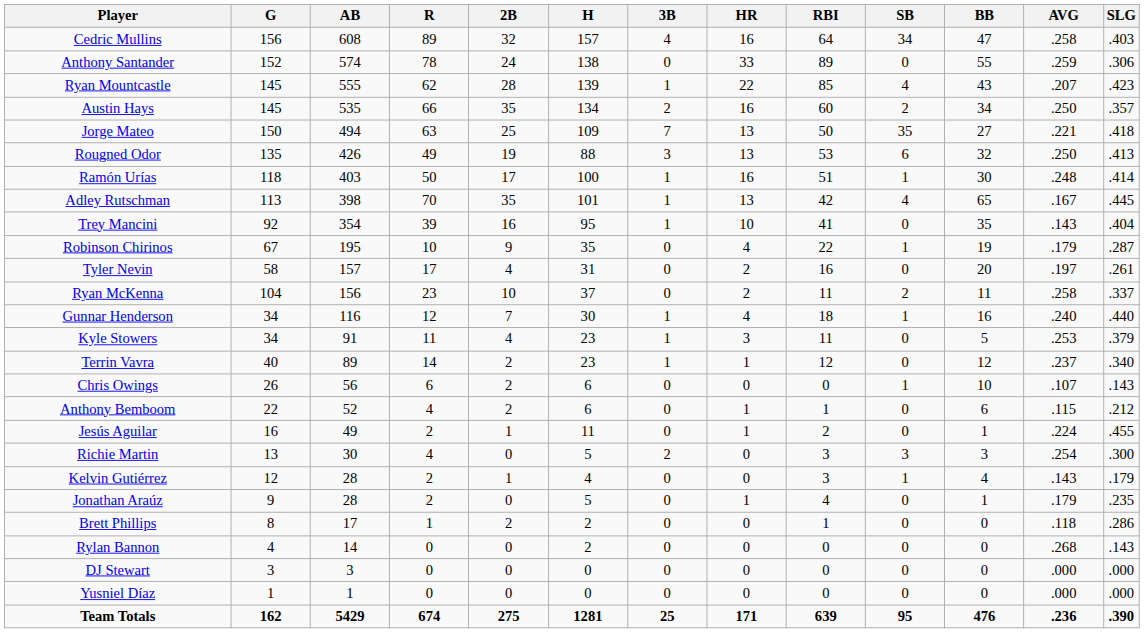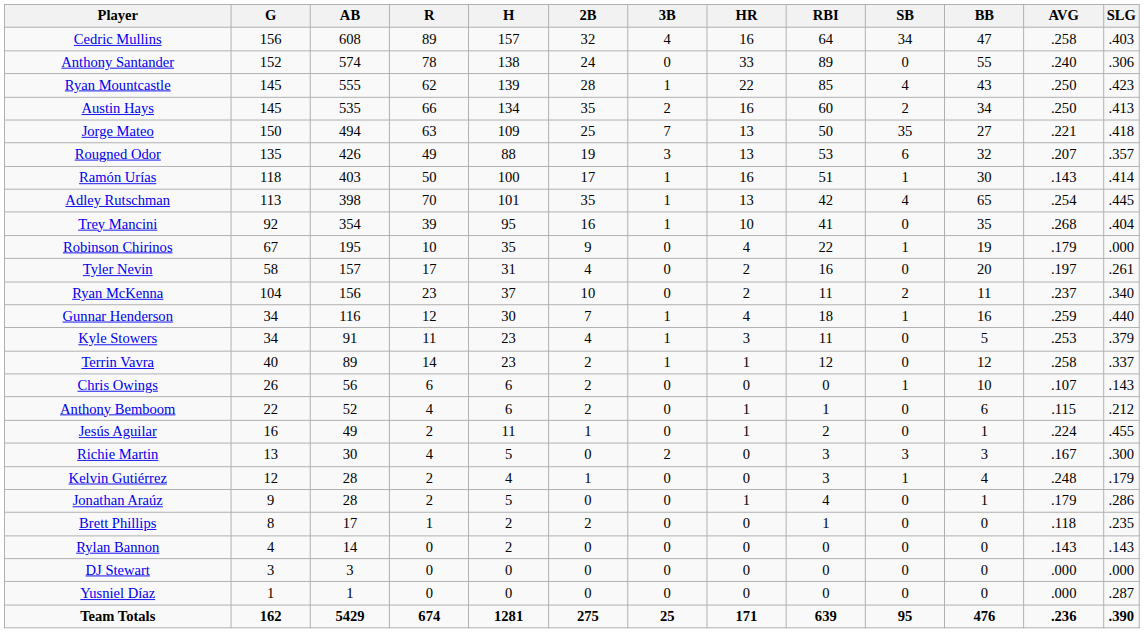 <table class=wikitable style="text-align:center">
 <tr>
 <th bgcolor=#DDDDFF; width="20%">Player</th>
 <th bgcolor=#DDDDFF; width="7%">G</th>
 <th bgcolor=#DDDDFF; width="7%">AB</th>
 <th bgcolor=#DDDDFF; width="7%">R</th>
+<th bgcolor=#DDDDFF; width="7%">H</th>
 <th bgcolor=#DDDDFF; width="7%">2B</th>
-<th bgcolor=#DDDDFF; width="7%">H</th>
 <th bgcolor=#DDDDFF; width="7%">3B</th>
 <th bgcolor=#DDDDFF; width="7%">HR</th>
 <th bgcolor=#DDDDFF; width="7%">RBI</th>
 <th bgcolor=#DDDDFF; width="7%">SB</th>
 <th bgcolor=#DDDDFF; width="7%">BB</th>
 <th bgcolor=#DDDDFF; width="7%">AVG</th>
 <th bgcolor=#DDDDFF; width="7%">SLG</th>
 </tr>
 <tr>
 <td><a href='#'>Cedric Mullins</a></td>
 <td>156</td>
 <td>608</td>
 <td>89</td>
+<td>157</td>
 <td>32</td>
-<td>157</td>
 <td>4</td>
 <td>16</td>
 <td>64</td>
 <td>34</td>
 <td>47</td>
 <td>.258</td>
 <td>.403</td>
 </tr>
 <tr>
 <td><a href='#'>Anthony Santander</a></td>
 <td>152</td>
 <td>574</td>
 <td>78</td>
+<td>138</td>
 <td>24</td>
-<td>138</td>
 <td>0</td>
 <td>33</td>
 <td>89</td>
 <td>0</td>
 <td>55</td>
-<td>.259</td>
+<td>.240</td>
 <td>.306</td>
 </tr>
 <tr>
 <td><a href='#'>Ryan Mountcastle</a></td>
 <td>145</td>
 <td>555</td>
 <td>62</td>
+<td>139</td>
 <td>28</td>
-<td>139</td>
 <td>1</td>
 <td>22</td>
 <td>85</td>
 <td>4</td>
 <td>43</td>
-<td>.207</td>
+<td>.250</td>
 <td>.423</td>
 </tr>
 <tr>
 <td><a href='#'>Austin Hays</a></td>
 <td>145</td>
 <td>535</td>
 <td>66</td>
+<td>134</td>
 <td>35</td>
-<td>134</td>
 <td>2</td>
 <td>16</td>
 <td>60</td>
 <td>2</td>
 <td>34</td>
 <td>.250</td>
-<td>.357</td>
+<td>.413</td>
 </tr>
 <tr>
 <td><a href='#'>Jorge Mateo</a></td>
 <td>150</td>
 <td>494</td>
 <td>63</td>
+<td>109</td>
 <td>25</td>
-<td>109</td>
 <td>7</td>
 <td>13</td>
 <td>50</td>
 <td>35</td>
 <td>27</td>
 <td>.221</td>
 <td>.418</td>
 </tr>
 <tr>
 <td><a href='#'>Rougned Odor</a></td>
 <td>135</td>
 <td>426</td>
 <td>49</td>
+<td>88</td>
 <td>19</td>
-<td>88</td>
 <td>3</td>
 <td>13</td>
 <td>53</td>
 <td>6</td>
 <td>32</td>
-<td>.250</td>
-<td>.413</td>
+<td>.207</td>
+<td>.357</td>
 </tr>
 <tr>
 <td><a href='#'>Ramón Urías</a></td>
 <td>118</td>
 <td>403</td>
 <td>50</td>
+<td>100</td>
 <td>17</td>
-<td>100</td>
 <td>1</td>
 <td>16</td>
 <td>51</td>
 <td>1</td>
 <td>30</td>
-<td>.248</td>
+<td>.143</td>
 <td>.414</td>
 </tr>
 <tr>
 <td><a href='#'>Adley Rutschman</a></td>
 <td>113</td>
 <td>398</td>
 <td>70</td>
+<td>101</td>
 <td>35</td>
-<td>101</td>
 <td>1</td>
 <td>13</td>
 <td>42</td>
 <td>4</td>
 <td>65</td>
-<td>.167</td>
+<td>.254</td>
 <td>.445</td>
 </tr>
 <tr>
 <td><a href='#'>Trey Mancini</a></td>
 <td>92</td>
 <td>354</td>
 <td>39</td>
+<td>95</td>
 <td>16</td>
-<td>95</td>
 <td>1</td>
 <td>10</td>
 <td>41</td>
 <td>0</td>
 <td>35</td>
-<td>.143</td>
+<td>.268</td>
 <td>.404</td>
 </tr>
 <tr>
 <td><a href='#'>Robinson Chirinos</a></td>
 <td>67</td>
 <td>195</td>
 <td>10</td>
+<td>35</td>
 <td>9</td>
-<td>35</td>
 <td>0</td>
 <td>4</td>
 <td>22</td>
 <td>1</td>
 <td>19</td>
 <td>.179</td>
-<td>.287</td>
+<td>.000</td>
 </tr>
 <tr>
 <td><a href='#'>Tyler Nevin</a></td>
 <td>58</td>
 <td>157</td>
 <td>17</td>
+<td>31</td>
 <td>4</td>
-<td>31</td>
 <td>0</td>
 <td>2</td>
 <td>16</td>
 <td>0</td>
 <td>20</td>
 <td>.197</td>
 <td>.261</td>
 </tr>
 <tr>
 <td><a href='#'>Ryan McKenna</a></td>
 <td>104</td>
 <td>156</td>
 <td>23</td>
+<td>37</td>
 <td>10</td>
-<td>37</td>
 <td>0</td>
 <td>2</td>
 <td>11</td>
 <td>2</td>
 <td>11</td>
-<td>.258</td>
-<td>.337</td>
+<td>.237</td>
+<td>.340</td>
 </tr>
 <tr>
 <td><a href='#'>Gunnar Henderson</a></td>
 <td>34</td>
 <td>116</td>
 <td>12</td>
+<td>30</td>
 <td>7</td>
-<td>30</td>
 <td>1</td>
 <td>4</td>
 <td>18</td>
 <td>1</td>
 <td>16</td>
-<td>.240</td>
+<td>.259</td>
 <td>.440</td>
 </tr>
 <tr>
 <td><a href='#'>Kyle Stowers</a></td>
 <td>34</td>
 <td>91</td>
 <td>11</td>
+<td>23</td>
 <td>4</td>
-<td>23</td>
 <td>1</td>
 <td>3</td>
 <td>11</td>
 <td>0</td>
 <td>5</td>
 <td>.253</td>
 <td>.379</td>
 </tr>
 <tr>
 <td><a href='#'>Terrin Vavra</a></td>
 <td>40</td>
 <td>89</td>
 <td>14</td>
+<td>23</td>
 <td>2</td>
-<td>23</td>
 <td>1</td>
 <td>1</td>
 <td>12</td>
 <td>0</td>
 <td>12</td>
-<td>.237</td>
-<td>.340</td>
+<td>.258</td>
+<td>.337</td>
 </tr>
 <tr>
 <td><a href='#'>Chris Owings</a></td>
 <td>26</td>
 <td>56</td>
 <td>6</td>
+<td>6</td>
 <td>2</td>
-<td>6</td>
 <td>0</td>
 <td>0</td>
 <td>0</td>
 <td>1</td>
 <td>10</td>
 <td>.107</td>
 <td>.143</td>
 </tr>
 <tr>
 <td><a href='#'>Anthony Bemboom</a></td>
 <td>22</td>
 <td>52</td>
 <td>4</td>
+<td>6</td>
 <td>2</td>
-<td>6</td>
 <td>0</td>
 <td>1</td>
 <td>1</td>
 <td>0</td>
 <td>6</td>
 <td>.115</td>
 <td>.212</td>
 </tr>
 <tr>
 <td><a href='#'>Jesús Aguilar</a></td>
 <td>16</td>
 <td>49</td>
 <td>2</td>
+<td>11</td>
 <td>1</td>
-<td>11</td>
 <td>0</td>
 <td>1</td>
 <td>2</td>
 <td>0</td>
 <td>1</td>
 <td>.224</td>
 <td>.455</td>
 </tr>
 <tr>
 <td><a href='#'>Richie Martin</a></td>
 <td>13</td>
 <td>30</td>
 <td>4</td>
+<td>5</td>
 <td>0</td>
-<td>5</td>
 <td>2</td>
 <td>0</td>
 <td>3</td>
 <td>3</td>
 <td>3</td>
-<td>.254</td>
+<td>.167</td>
 <td>.300</td>
 </tr>
 <tr>
 <td><a href='#'>Kelvin Gutiérrez</a></td>
 <td>12</td>
 <td>28</td>
 <td>2</td>
+<td>4</td>
 <td>1</td>
-<td>4</td>
 <td>0</td>
 <td>0</td>
 <td>3</td>
 <td>1</td>
 <td>4</td>
-<td>.143</td>
+<td>.248</td>
 <td>.179</td>
 </tr>
 <tr>
 <td><a href='#'>Jonathan Araúz</a></td>
 <td>9</td>
 <td>28</td>
 <td>2</td>
+<td>5</td>
 <td>0</td>
-<td>5</td>
 <td>0</td>
 <td>1</td>
 <td>4</td>
 <td>0</td>
 <td>1</td>
 <td>.179</td>
-<td>.235</td>
+<td>.286</td>
 </tr>
 <tr>
 <td><a href='#'>Brett Phillips</a></td>
 <td>8</td>
 <td>17</td>
 <td>1</td>
 <td>2</td>
 <td>2</td>
 <td>0</td>
 <td>0</td>
 <td>1</td>
 <td>0</td>
 <td>0</td>
 <td>.118</td>
-<td>.286</td>
+<td>.235</td>
 </tr>
 <tr>
 <td><a href='#'>Rylan Bannon</a></td>
 <td>4</td>
 <td>14</td>
-<td>0</td>
 <td>0</td>
 <td>2</td>
 <td>0</td>
 <td>0</td>
 <td>0</td>
 <td>0</td>
 <td>0</td>
-<td>.268</td>
+<td>0</td>
+<td>.143</td>
 <td>.143</td>
 </tr>
 <tr>
 <td><a href='#'>DJ Stewart</a></td>
 <td>3</td>
 <td>3</td>
 <td>0</td>
 <td>0</td>
 <td>0</td>
 <td>0</td>
 <td>0</td>
 <td>0</td>
 <td>0</td>
 <td>0</td>
 <td>.000</td>
 <td>.000</td>
 </tr>
 <tr>
 <td><a href='#'>Yusniel Díaz</a></td>
 <td>1</td>
 <td>1</td>
 <td>0</td>
 <td>0</td>
 <td>0</td>
 <td>0</td>
 <td>0</td>
 <td>0</td>
 <td>0</td>
 <td>0</td>
 <td>.000</td>
-<td>.000</td>
+<td>.287</td>
 </tr>
 <tr>
 <td><strong>Team Totals</strong></td>
 <td><strong>162</strong></td>
 <td><strong>5429</strong></td>
 <td><strong>674</strong></td>
+<td><strong>1281</strong></td>
 <td><strong>275</strong></td>
-<td><strong>1281</strong></td>
 <td><strong>25</strong></td>
 <td><strong>171</strong></td>
 <td><strong>639</strong></td>
 <td><strong>95</strong></td>
 <td><strong>476</strong></td>
 <td><strong>.236</strong></td>
 <td><strong>.390</strong></td>
 </tr>
 </table>
